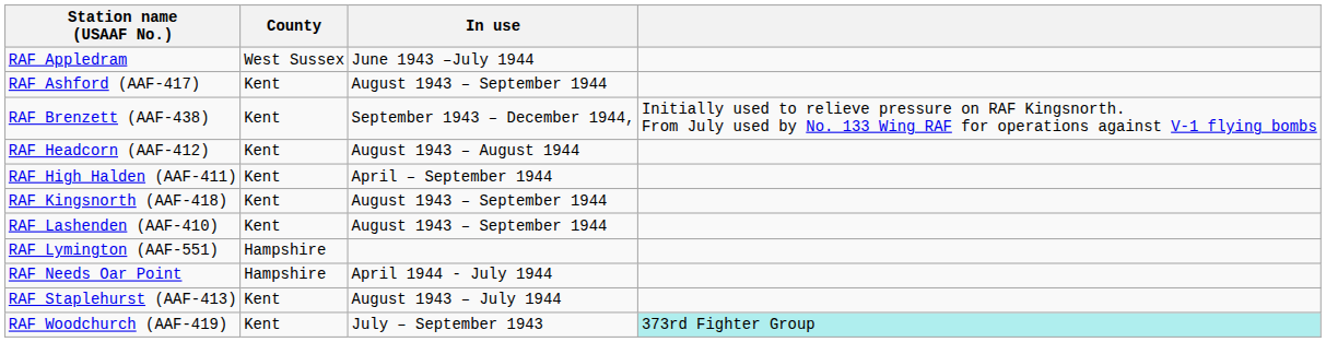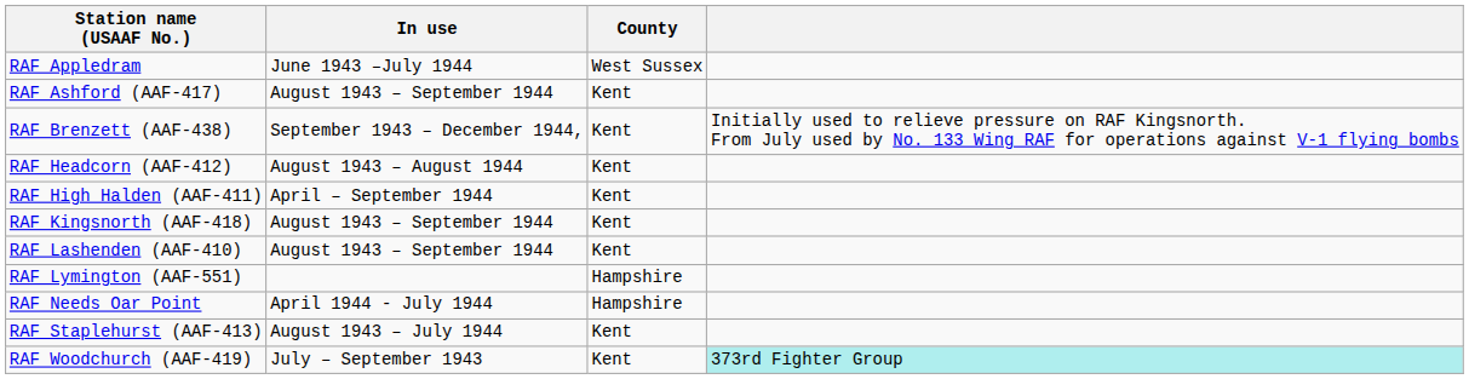 <table class="wikitable">
 <tr>
 <th>Station name<br>(USAAF No.)</th>
+<th>In use</th>
 <th>County</th>
-<th>In use</th>
 <th></th>
 </tr>
 <tr>
 <td><a href='#'>RAF Appledram</a></td>
+<td>June 1943 –July 1944</td>
 <td>West Sussex</td>
-<td>June 1943 –July 1944</td>
 <td></td>
 </tr>
 <tr>
 <td><a href='#'>RAF Ashford</a> (AAF-417)</td>
+<td>August 1943 – September 1944</td>
 <td>Kent</td>
-<td>August 1943 – September 1944</td>
 <td></td>
 </tr>
 <tr>
 <td><a href='#'>RAF Brenzett</a> (AAF-438)</td>
+<td>September 1943 – December 1944,</td>
 <td>Kent</td>
-<td>September 1943 – December 1944,</td>
 <td>Initially used to relieve pressure on RAF Kingsnorth.<br>From July used by <a href='#'>No. 133 Wing RAF</a> for operations against <a href='#'>V-1 flying bombs</a></td>
 </tr>
 <tr>
 <td><a href='#'>RAF Headcorn</a> (AAF-412)</td>
+<td>August 1943 – August 1944</td>
 <td>Kent</td>
-<td>August 1943 – August 1944</td>
 <td></td>
 </tr>
 <tr>
 <td><a href='#'>RAF High Halden</a> (AAF-411)</td>
+<td>April – September 1944</td>
 <td>Kent</td>
-<td>April – September 1944</td>
 <td></td>
 </tr>
 <tr>
 <td><a href='#'>RAF Kingsnorth</a> (AAF-418)</td>
+<td>August 1943 – September 1944</td>
 <td>Kent</td>
-<td>August 1943 – September 1944</td>
 <td></td>
 </tr>
 <tr>
 <td><a href='#'>RAF Lashenden</a> (AAF-410)</td>
+<td>August 1943 – September 1944</td>
 <td>Kent</td>
-<td>August 1943 – September 1944</td>
 <td></td>
 </tr>
 <tr>
 <td><a href='#'>RAF Lymington</a> (AAF-551)</td>
+<td></td>
 <td>Hampshire</td>
-<td></td>
 <td></td>
 </tr>
 <tr>
 <td><a href='#'>RAF Needs Oar Point</a></td>
+<td>April 1944 - July 1944</td>
 <td>Hampshire</td>
-<td>April 1944 - July 1944</td>
 <td></td>
 </tr>
 <tr>
 <td><a href='#'>RAF Staplehurst</a> (AAF-413)</td>
+<td>August 1943 – July 1944</td>
 <td>Kent</td>
-<td>August 1943 – July 1944</td>
 <td></td>
 </tr>
 <tr>
 <td><a href='#'>RAF Woodchurch</a> (AAF-419)</td>
+<td>July – September 1943</td>
 <td>Kent</td>
-<td>July – September 1943</td>
 <td style="background: paleturquoise;">373rd Fighter Group</td>
 </tr>
 </table>
